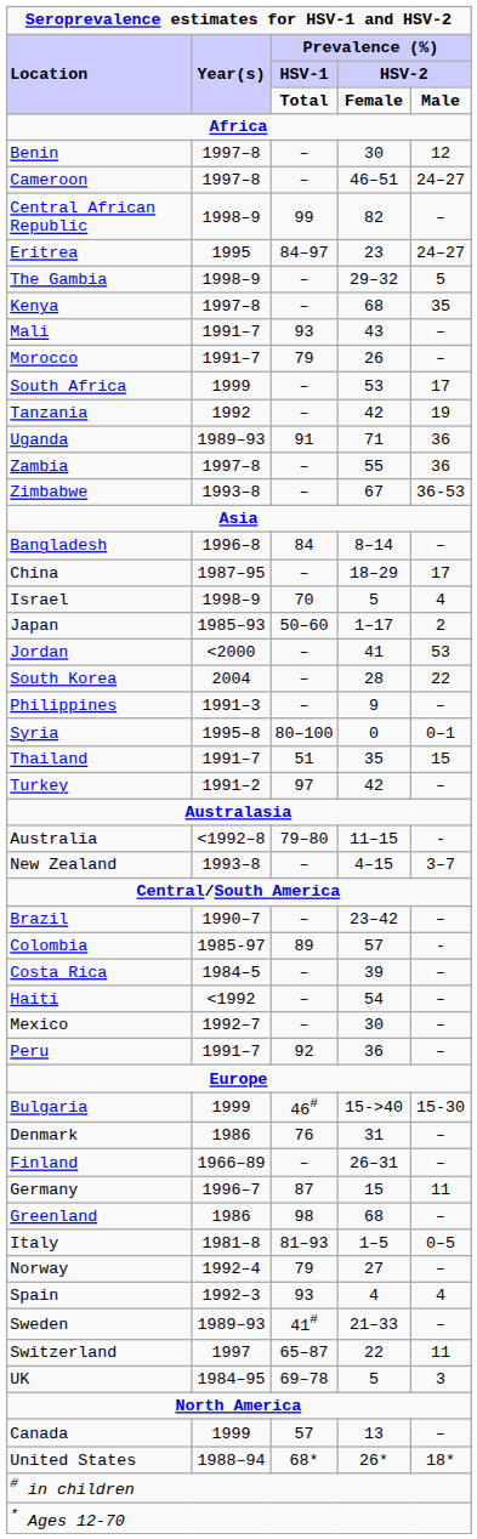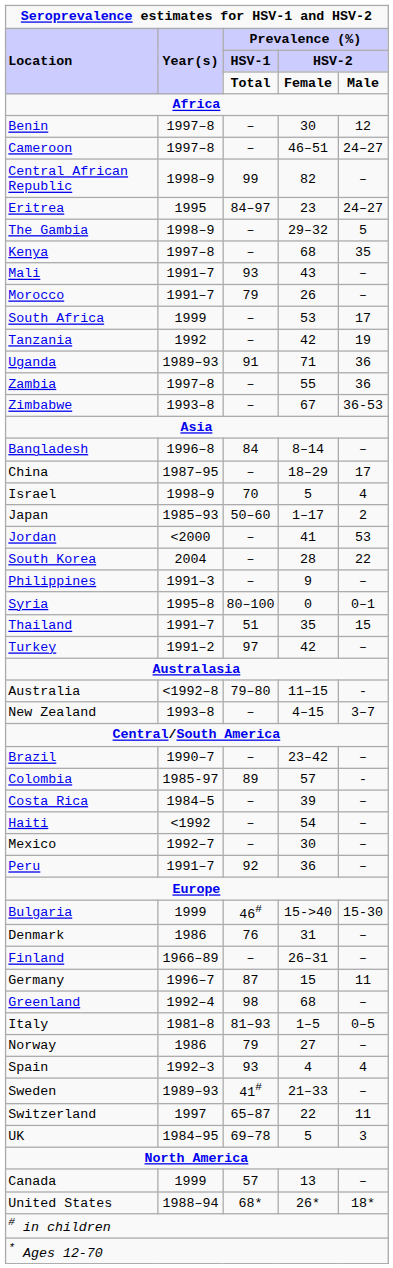 <table class = "wikitable" style = "width:300px; float:right; font-size:80%; margin-left:15px; text-align:center">
 <tr>
 <td align="center"  colspan="5"><strong><a href='#'>Seroprevalence</a> estimates for HSV-1 and HSV-2</strong></td>
 </tr>
 <tr align="left" style="color: black; background: #ccccff" |>
 <td width="200px" rowspan="3"><strong>Location</strong></td>
 <td width="50px" align="center" colspan="1" rowspan="3"><strong>Year(s)</strong></td>
 <td width="150px" align="center" colspan="3"><strong>Prevalence (%)</strong></td>
 </tr>
 <tr align="center" style="color: black; background: #ccccff">
 <td width="50px" align="center" colspan="1"><strong>HSV-1</strong></td>
 <td width="100px" align="center" colspan="2"><strong>HSV-2</strong></td>
 </tr>
 <tr>
 <td width="50px" align="center" colspan="1"><strong>Total</strong></td>
 <td width="50px" align="center" colspan="1"><strong>Female</strong></td>
 <td width="50px" align="center" colspan="1"><strong>Male</strong></td>
 </tr>
 <tr>
 <td width="300px" align="center" colspan="5"><strong><a href='#'>Africa</a></strong></td>
 </tr>
 <tr>
 <td align="left"><a href='#'>Benin</a></td>
 <td>1997–8</td>
 <td>–</td>
 <td>30</td>
 <td>12</td>
 </tr>
 <tr>
 <td align="left"><a href='#'>Cameroon</a></td>
 <td>1997–8</td>
 <td>–</td>
 <td>46–51</td>
 <td>24–27</td>
 </tr>
 <tr>
 <td align="left"><a href='#'>Central African Republic</a></td>
 <td>1998–9</td>
 <td>99</td>
 <td>82</td>
 <td>–</td>
 </tr>
 <tr>
 <td align="left"><a href='#'>Eritrea</a></td>
 <td>1995</td>
 <td>84–97</td>
 <td>23</td>
 <td>24–27</td>
 </tr>
 <tr>
 <td align="left"><a href='#'>The Gambia</a></td>
 <td>1998–9</td>
 <td>–</td>
 <td>29–32</td>
 <td>5</td>
 </tr>
 <tr>
 <td align="left"><a href='#'>Kenya</a></td>
 <td>1997–8</td>
 <td>–</td>
 <td>68</td>
 <td>35</td>
 </tr>
 <tr>
 <td align="left"><a href='#'>Mali</a></td>
 <td>1991–7</td>
 <td>93</td>
 <td>43</td>
 <td>–</td>
 </tr>
 <tr>
 <td align="left"><a href='#'>Morocco</a></td>
 <td>1991–7</td>
 <td>79</td>
 <td>26</td>
 <td>–</td>
 </tr>
 <tr>
 <td align="left"><a href='#'>South Africa</a></td>
 <td>1999</td>
 <td>–</td>
 <td>53</td>
 <td>17</td>
 </tr>
 <tr>
 <td align="left"><a href='#'>Tanzania</a></td>
 <td>1992</td>
 <td>–</td>
 <td>42</td>
 <td>19</td>
 </tr>
 <tr>
 <td align="left"><a href='#'>Uganda</a></td>
 <td>1989–93</td>
 <td>91</td>
 <td>71</td>
 <td>36</td>
 </tr>
 <tr>
 <td align="left"><a href='#'>Zambia</a></td>
 <td>1997–8</td>
 <td>–</td>
 <td>55</td>
 <td>36</td>
 </tr>
 <tr>
 <td align="left"><a href='#'>Zimbabwe</a></td>
 <td>1993–8</td>
 <td>–</td>
 <td>67</td>
 <td>36-53</td>
 </tr>
 <tr>
 <td width="300px" align="center" colspan="5"><strong><a href='#'>Asia</a></strong></td>
 </tr>
 <tr>
 <td align="left"><a href='#'>Bangladesh</a></td>
 <td>1996–8</td>
 <td>84</td>
 <td>8–14</td>
 <td>–</td>
 </tr>
 <tr>
 <td align="left">China</td>
 <td>1987–95</td>
 <td>–</td>
 <td>18–29</td>
 <td>17</td>
 </tr>
 <tr>
 <td align="left">Israel</td>
 <td>1998–9</td>
 <td>70</td>
 <td>5</td>
 <td>4</td>
 </tr>
 <tr>
 <td align="left">Japan</td>
 <td>1985–93</td>
 <td>50–60</td>
 <td>1–17</td>
 <td>2</td>
 </tr>
 <tr>
 <td align="left"><a href='#'>Jordan</a></td>
 <td><2000</td>
 <td>–</td>
 <td>41</td>
 <td>53</td>
 </tr>
 <tr>
 <td align="left"><a href='#'>South Korea</a></td>
 <td>2004</td>
 <td>–</td>
 <td>28</td>
 <td>22</td>
 </tr>
 <tr>
 <td align="left"><a href='#'>Philippines</a></td>
 <td>1991–3</td>
 <td>–</td>
 <td>9</td>
 <td>–</td>
 </tr>
 <tr>
 <td align="left"><a href='#'>Syria</a></td>
 <td>1995–8</td>
 <td>80–100</td>
 <td>0</td>
 <td>0–1</td>
 </tr>
 <tr>
 <td align="left"><a href='#'>Thailand</a></td>
 <td>1991–7</td>
 <td>51</td>
 <td>35</td>
 <td>15</td>
 </tr>
 <tr>
 <td align="left"><a href='#'>Turkey</a></td>
 <td>1991–2</td>
 <td>97</td>
 <td>42</td>
 <td>–</td>
 </tr>
 <tr>
 <td width="300px" align="center" colspan="5"><strong><a href='#'>Australasia</a></strong></td>
 </tr>
 <tr>
 <td align="left">Australia</td>
 <td><1992–8</td>
 <td>79–80</td>
 <td>11–15</td>
 <td>-</td>
 </tr>
 <tr>
 <td align="left">New Zealand</td>
 <td>1993–8</td>
 <td>–</td>
 <td>4–15</td>
 <td>3–7</td>
 </tr>
 <tr>
 <td width="300px" align="center" colspan="5"><strong><a href='#'>Central</a>/<a href='#'>South America</a></strong></td>
 </tr>
 <tr>
 <td align="left"><a href='#'>Brazil</a></td>
 <td>1990–7</td>
 <td>–</td>
 <td>23–42</td>
 <td>–</td>
 </tr>
 <tr>
 <td align="left"><a href='#'>Colombia</a></td>
 <td>1985-97</td>
 <td>89</td>
 <td>57</td>
 <td>-</td>
 </tr>
 <tr>
 <td align="left"><a href='#'>Costa Rica</a></td>
 <td>1984–5</td>
 <td>–</td>
 <td>39</td>
 <td>–</td>
 </tr>
 <tr>
 <td align="left"><a href='#'>Haiti</a></td>
 <td><1992</td>
 <td>–</td>
 <td>54</td>
 <td>–</td>
 </tr>
 <tr>
 <td align="left">Mexico</td>
 <td>1992–7</td>
 <td>–</td>
 <td>30</td>
 <td>–</td>
 </tr>
 <tr>
 <td align="left"><a href='#'>Peru</a></td>
 <td>1991–7</td>
 <td>92</td>
 <td>36</td>
 <td>–</td>
 </tr>
 <tr>
 <td width="300px" align="center" colspan="5"><strong><a href='#'>Europe</a></strong></td>
 </tr>
 <tr>
 <td align="left"><a href='#'>Bulgaria</a></td>
 <td>1999</td>
 <td>46<sup>#</sup></td>
 <td>15->40</td>
 <td>15-30</td>
 </tr>
 <tr>
 <td align="left">Denmark</td>
 <td>1986</td>
 <td>76</td>
 <td>31</td>
 <td>–</td>
 </tr>
 <tr>
 <td align="left"><a href='#'>Finland</a></td>
 <td>1966–89</td>
 <td>–</td>
 <td>26–31</td>
 <td>–</td>
 </tr>
 <tr>
 <td align="left">Germany</td>
 <td>1996–7</td>
 <td>87</td>
 <td>15</td>
 <td>11</td>
 </tr>
 <tr>
 <td align="left"><a href='#'>Greenland</a></td>
-<td>1986</td>
+<td>1992–4</td>
 <td>98</td>
 <td>68</td>
 <td>–</td>
 </tr>
 <tr>
 <td align="left">Italy</td>
 <td>1981–8</td>
 <td>81–93</td>
 <td>1–5</td>
 <td>0–5</td>
 </tr>
 <tr>
 <td align="left">Norway</td>
-<td>1992–4</td>
+<td>1986</td>
 <td>79</td>
 <td>27</td>
 <td>–</td>
 </tr>
 <tr>
 <td align="left">Spain</td>
 <td>1992–3</td>
 <td>93</td>
 <td>4</td>
 <td>4</td>
 </tr>
 <tr>
 <td align="left">Sweden</td>
 <td>1989–93</td>
 <td>41<sup>#</sup></td>
 <td>21–33</td>
 <td>–</td>
 </tr>
 <tr>
 <td align="left">Switzerland</td>
 <td>1997</td>
 <td>65–87</td>
 <td>22</td>
 <td>11</td>
 </tr>
 <tr>
 <td align="left">UK</td>
 <td>1984–95</td>
 <td>69–78</td>
 <td>5</td>
 <td>3</td>
 </tr>
 <tr>
 <td width="300px" align="center" colspan="5"><strong><a href='#'>North America</a></strong></td>
 </tr>
 <tr>
 <td align="left">Canada</td>
 <td>1999</td>
 <td>57</td>
 <td>13</td>
 <td>–</td>
 </tr>
 <tr>
 <td align="left">United States</td>
 <td>1988–94</td>
 <td>68*</td>
 <td>26*</td>
 <td>18*</td>
 </tr>
 <tr>
 <td align="left" colspan="5"><em><sup>#</sup> in children</em></td>
 </tr>
 <tr>
 <td align="left" colspan="5"><em><sup>*</sup> Ages 12-70</em></td>
 </tr>
 </table>
